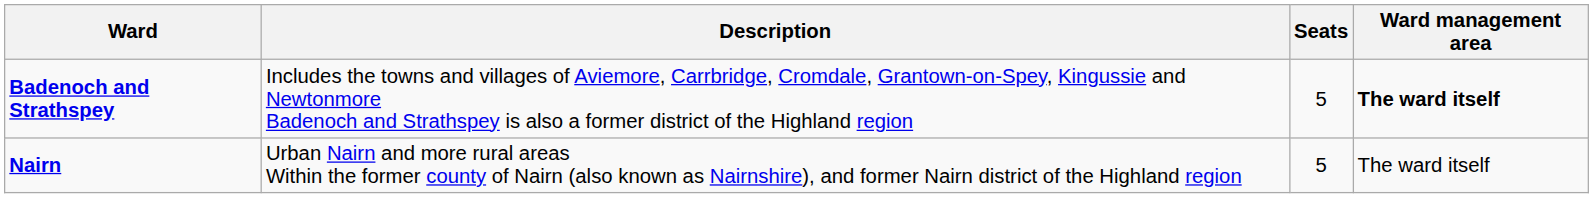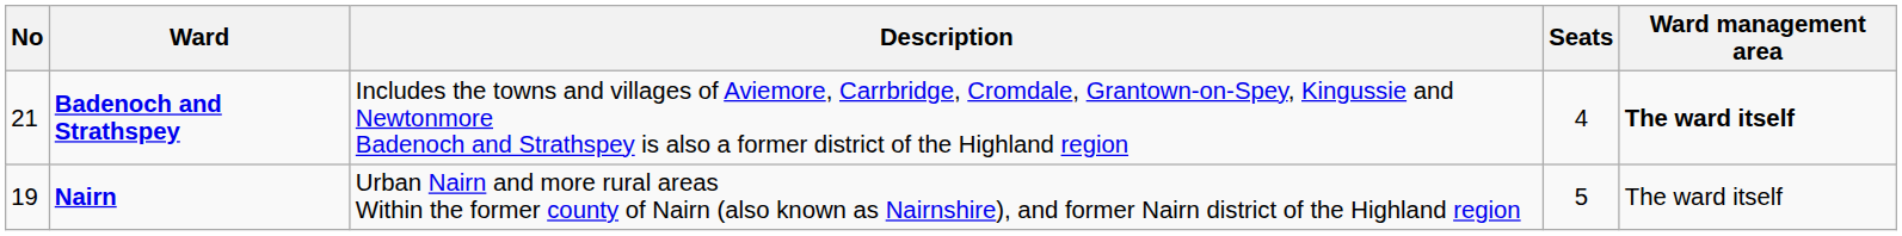 <table class="wikitable">
 <tr>
+<th>No</th>
 <th>Ward</th>
 <th>Description</th>
 <th>Seats</th>
 <th>Ward management area</th>
 </tr>
 <tr>
+<td>21</td>
 <td><strong><a href='#'>Badenoch and Strathspey</a></strong></td>
 <td>Includes the towns and villages of <a href='#'>Aviemore</a>, <a href='#'>Carrbridge</a>, <a href='#'>Cromdale</a>, <a href='#'>Grantown-on-Spey</a>, <a href='#'>Kingussie</a> and <a href='#'>Newtonmore</a> <br> <a href='#'>Badenoch and Strathspey</a> is also a former district of the Highland <a href='#'>region</a></td>
-<td align=center>5</td>
+<td align=center>4</td>
 <td><strong>The ward itself</strong></td>
 </tr>
 <tr>
+<td>19</td>
 <td><strong><a href='#'>Nairn</a></strong></td>
 <td>Urban <a href='#'>Nairn</a> and more rural areas <br> Within the former <a href='#'>county</a> of Nairn (also known as <a href='#'>Nairnshire</a>), and former Nairn district of the Highland <a href='#'>region</a></td>
 <td align=center>5</td>
 <td>The ward itself</td>
 </tr>
 </table>
